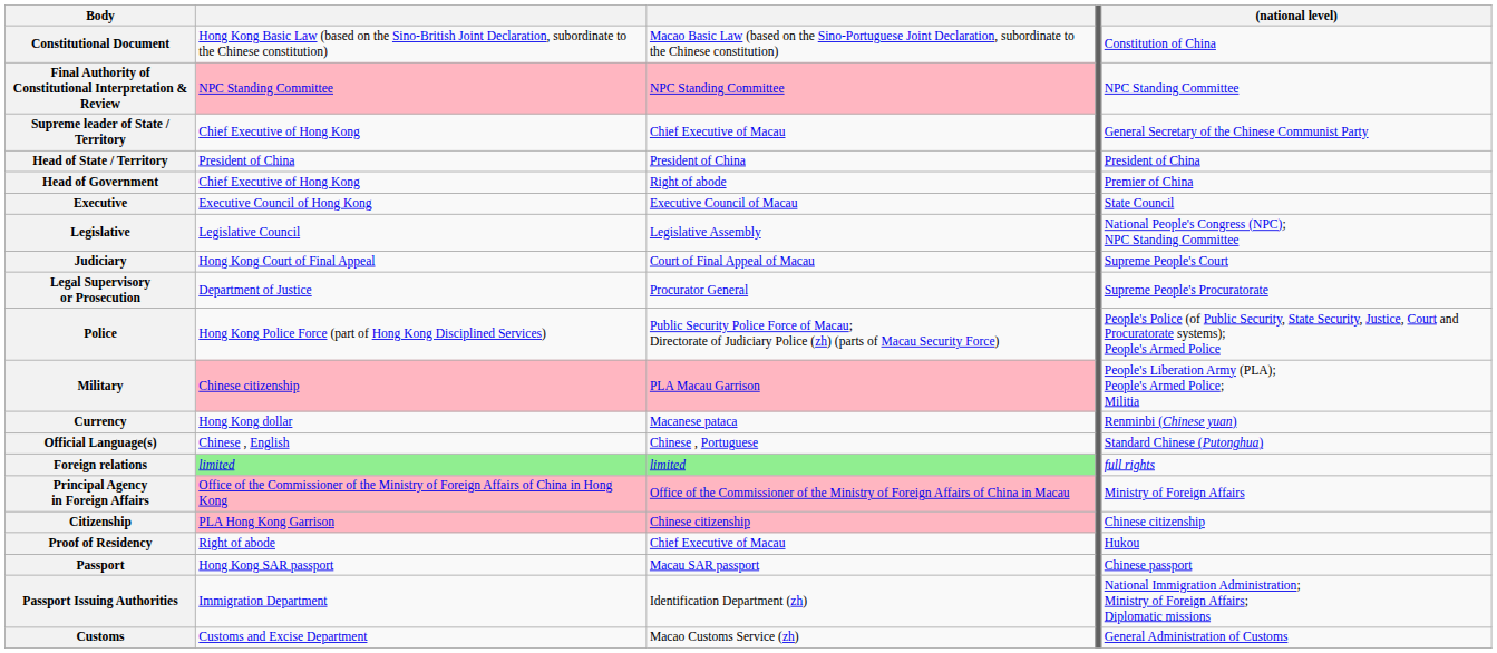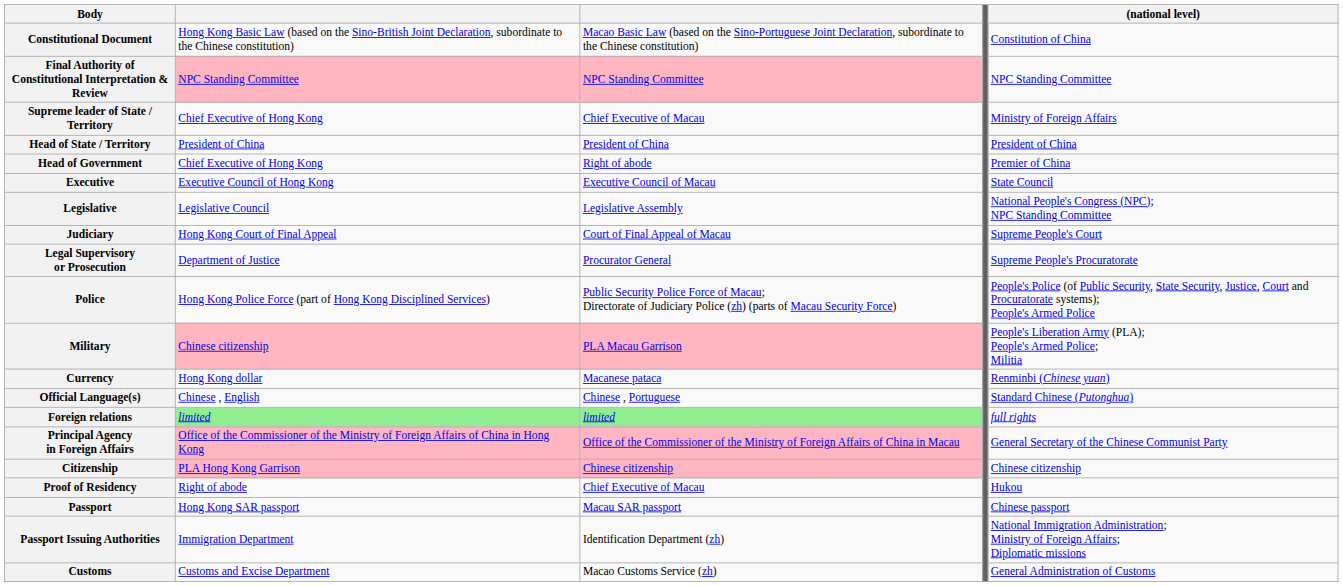 <table class="wikitable" style="font-size: 85%;" align=center>
 <tr>
 <th>Body</th>
 <th></th>
 <th></th>
 <td rowspan="21" bgcolor="#606060"></td>
 <th> <strong>(national level)</strong></th>
 </tr>
 <tr>
 <th>Constitutional Document</th>
 <td><a href='#'>Hong Kong Basic Law</a> (based on the <a href='#'>Sino-British Joint Declaration</a>, subordinate to the Chinese constitution)</td>
 <td><a href='#'>Macao Basic Law</a> (based on the <a href='#'>Sino-Portuguese Joint Declaration</a>, subordinate to the Chinese constitution)</td>
 <td><a href='#'>Constitution of China</a></td>
 </tr>
 <tr>
 <th>Final Authority of<br>Constitutional Interpretation & Review</th>
 <td bgcolor="lightpink"><a href='#'>NPC Standing Committee</a></td>
 <td bgcolor="lightpink"><a href='#'>NPC Standing Committee</a></td>
 <td><a href='#'>NPC Standing Committee</a></td>
 </tr>
 <tr>
 <th>Supreme leader of State / Territory</th>
 <td><a href='#'>Chief Executive of Hong Kong</a></td>
 <td><a href='#'>Chief Executive of Macau</a></td>
-<td><a href='#'>General Secretary of the Chinese Communist Party</a></td>
+<td><a href='#'>Ministry of Foreign Affairs</a></td>
 </tr>
 <tr>
 <th>Head of State / Territory</th>
 <td><a href='#'>President of China</a></td>
 <td><a href='#'>President of China</a></td>
 <td><a href='#'>President of China</a></td>
 </tr>
 <tr>
 <th>Head of Government</th>
 <td><a href='#'>Chief Executive of Hong Kong</a></td>
 <td><a href='#'>Right of abode</a></td>
 <td><a href='#'>Premier of China</a></td>
 </tr>
 <tr>
 <th>Executive</th>
 <td><a href='#'>Executive Council of Hong Kong</a></td>
 <td><a href='#'>Executive Council of Macau</a></td>
 <td><a href='#'>State Council</a></td>
 </tr>
 <tr>
 <th>Legislative</th>
 <td><a href='#'>Legislative Council</a></td>
 <td><a href='#'>Legislative Assembly</a></td>
 <td><a href='#'>National People's Congress (NPC)</a>;<br><a href='#'>NPC Standing Committee</a></td>
 </tr>
 <tr>
 <th>Judiciary</th>
 <td><a href='#'>Hong Kong Court of Final Appeal</a></td>
 <td><a href='#'>Court of Final Appeal of Macau</a></td>
 <td><a href='#'>Supreme People's Court</a></td>
 </tr>
 <tr>
 <th>Legal Supervisory<br>or Prosecution</th>
 <td><a href='#'>Department of Justice</a></td>
 <td><a href='#'>Procurator General</a></td>
 <td><a href='#'>Supreme People's Procuratorate</a></td>
 </tr>
 <tr>
 <th>Police</th>
 <td><a href='#'>Hong Kong Police Force</a> (part of <a href='#'>Hong Kong Disciplined Services</a>)</td>
 <td><a href='#'>Public Security Police Force of Macau</a>;<br>Directorate of Judiciary Police (<a href='#'>zh</a>) (parts of <a href='#'>Macau Security Force</a>)</td>
 <td><a href='#'>People's Police</a> (of <a href='#'>Public Security</a>, <a href='#'>State Security</a>, <a href='#'>Justice</a>, <a href='#'>Court</a> and <a href='#'>Procuratorate</a> systems);<br><a href='#'>People's Armed Police</a></td>
 </tr>
 <tr>
 <th>Military</th>
 <td bgcolor="lightpink"><a href='#'>Chinese citizenship</a></td>
 <td bgcolor="lightpink"><a href='#'>PLA Macau Garrison</a></td>
 <td><a href='#'>People's Liberation Army</a> (PLA);<br><a href='#'>People's Armed Police</a>;<br><a href='#'>Militia</a></td>
 </tr>
 <tr>
 <th>Currency</th>
 <td><a href='#'>Hong Kong dollar</a></td>
 <td><a href='#'>Macanese pataca</a></td>
 <td><a href='#'>Renminbi (<em>Chinese yuan</em>)</a></td>
 </tr>
 <tr>
 <th>Official Language(s)</th>
 <td><a href='#'>Chinese</a> , <a href='#'>English</a></td>
 <td><a href='#'>Chinese</a> , <a href='#'>Portuguese</a></td>
 <td><a href='#'>Standard Chinese (<em>Putonghua</em>)</a> </td>
 </tr>
 <tr>
 <th>Foreign relations</th>
 <td bgcolor="lightgreen"><a href='#'><em>limited</em> </a></td>
 <td bgcolor="lightgreen"><a href='#'><em>limited</em> </a></td>
 <td><a href='#'><em>full rights</em></a></td>
 </tr>
 <tr>
 <th>Principal Agency<br> in Foreign Affairs</th>
 <td bgcolor="lightpink"><a href='#'>Office of the Commissioner of the Ministry of Foreign Affairs of China in Hong Kong</a></td>
 <td bgcolor="lightpink"><a href='#'>Office of the Commissioner of the Ministry of Foreign Affairs of China in Macau</a></td>
-<td><a href='#'>Ministry of Foreign Affairs</a></td>
+<td><a href='#'>General Secretary of the Chinese Communist Party</a></td>
 </tr>
 <tr>
 <th>Citizenship</th>
 <td bgcolor="lightpink"><a href='#'>PLA Hong Kong Garrison</a></td>
 <td bgcolor="lightpink"><a href='#'>Chinese citizenship</a></td>
 <td><a href='#'>Chinese citizenship</a></td>
 </tr>
 <tr>
 <th>Proof of Residency</th>
 <td><a href='#'>Right of abode</a></td>
 <td><a href='#'>Chief Executive of Macau</a></td>
 <td><a href='#'>Hukou</a></td>
 </tr>
 <tr>
 <th>Passport</th>
 <td><a href='#'>Hong Kong SAR passport</a></td>
 <td><a href='#'>Macau SAR passport</a></td>
 <td><a href='#'>Chinese passport</a></td>
 </tr>
 <tr>
 <th>Passport Issuing Authorities</th>
 <td><a href='#'>Immigration Department</a></td>
 <td>Identification Department (<a href='#'>zh</a>)</td>
 <td><a href='#'>National Immigration Administration</a>;<br><a href='#'>Ministry of Foreign Affairs</a>;<br><a href='#'>Diplomatic missions</a></td>
 </tr>
 <tr>
 <th>Customs</th>
 <td><a href='#'>Customs and Excise Department</a></td>
 <td>Macao Customs Service (<a href='#'>zh</a>)</td>
 <td><a href='#'>General Administration of Customs</a></td>
 </tr>
 </table>
